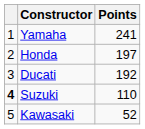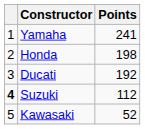 <table class="wikitable" style="font-size: 95%;">
 <tr>
 <th></th>
 <th>Constructor</th>
 <th>Points</th>
 </tr>
 <tr>
 <td align=center>1</td>
 <td> <a href='#'>Yamaha</a></td>
 <td align=right>241</td>
 </tr>
 <tr>
 <td align=center>2</td>
 <td> <a href='#'>Honda</a></td>
-<td align=right>197</td>
+<td align=right>198</td>
 </tr>
 <tr>
 <td align=center>3</td>
 <td> <a href='#'>Ducati</a></td>
 <td align=right>192</td>
 </tr>
 <tr>
 <td align=center><strong>4</strong></td>
 <td> <a href='#'>Suzuki</a></td>
-<td align=right>110</td>
+<td align=right>112</td>
 </tr>
 <tr>
 <td align=center>5</td>
 <td> <a href='#'>Kawasaki</a></td>
 <td align=right>52</td>
 </tr>
 </table>
